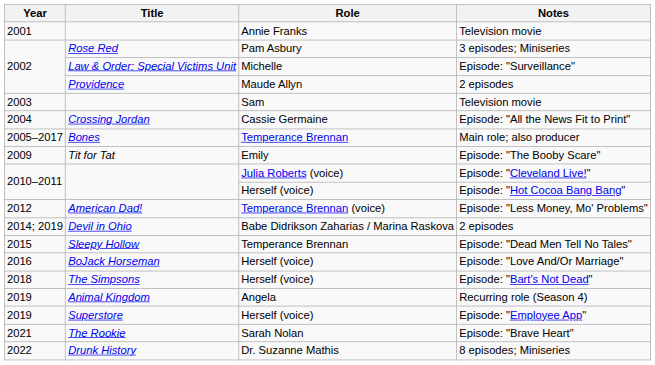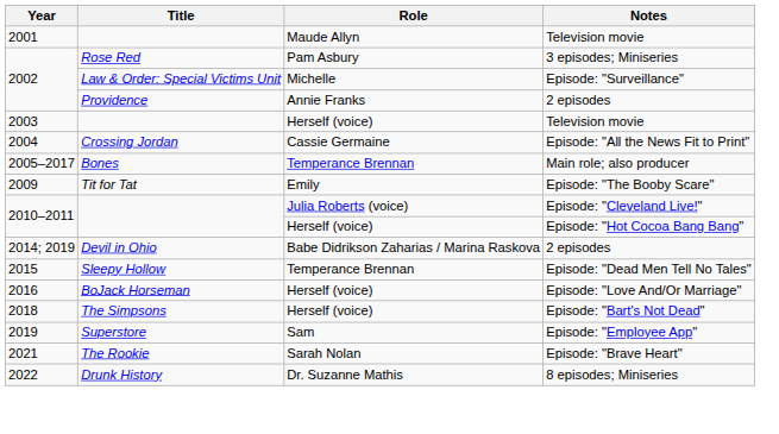 <table class="wikitable sortable">
 <tr>
 <th>Year</th>
 <th>Title</th>
 <th>Role</th>
 <th class="unsortable">Notes</th>
 </tr>
 <tr>
 <td>2001</td>
 <td><em></em></td>
-<td>Annie Franks</td>
+<td>Maude Allyn</td>
 <td>Television movie</td>
 </tr>
 <tr>
 <td rowspan="3">2002</td>
 <td><em><a href='#'>Rose Red</a></em></td>
 <td>Pam Asbury</td>
 <td>3 episodes; Miniseries</td>
 </tr>
 <tr>
 <td><em><a href='#'>Law & Order: Special Victims Unit</a></em></td>
 <td>Michelle</td>
 <td>Episode: "Surveillance"</td>
 </tr>
 <tr>
 <td><em><a href='#'>Providence</a></em></td>
-<td>Maude Allyn</td>
+<td>Annie Franks</td>
 <td>2 episodes</td>
 </tr>
 <tr>
 <td>2003</td>
 <td><em></em></td>
-<td>Sam</td>
+<td>Herself (voice)</td>
 <td>Television movie</td>
 </tr>
 <tr>
 <td>2004</td>
 <td><em><a href='#'>Crossing Jordan</a></em></td>
 <td>Cassie Germaine</td>
 <td>Episode: "All the News Fit to Print"</td>
 </tr>
 <tr>
 <td>2005–2017</td>
 <td><em><a href='#'>Bones</a></em></td>
 <td><a href='#'>Temperance Brennan</a></td>
 <td>Main role; also producer</td>
 </tr>
 <tr>
 <td>2009</td>
 <td><em>Tit for Tat</em></td>
 <td>Emily</td>
 <td>Episode: "The Booby Scare"</td>
 </tr>
 <tr>
 <td rowspan="2">2010–2011</td>
 <td rowspan="2"><em></em></td>
 <td><a href='#'>Julia Roberts</a> (voice)</td>
 <td>Episode: "<a href='#'>Cleveland Live!</a>"</td>
 </tr>
 <tr>
 <td>Herself (voice)</td>
 <td>Episode: "<a href='#'>Hot Cocoa Bang Bang</a>"</td>
 </tr>
 <tr>
-<td>2012</td>
-<td><em><a href='#'>American Dad!</a></em></td>
-<td><a href='#'>Temperance Brennan</a> (voice)</td>
-<td>Episode: "Less Money, Mo' Problems"</td>
-</tr>
-<tr>
 <td>2014; 2019</td>
 <td><em><a href='#'>Devil in Ohio</a></em></td>
 <td>Babe Didrikson Zaharias / Marina Raskova</td>
 <td>2 episodes</td>
 </tr>
 <tr>
 <td>2015</td>
 <td><em><a href='#'>Sleepy Hollow</a></em></td>
 <td>Temperance Brennan</td>
 <td>Episode: "Dead Men Tell No Tales"</td>
 </tr>
 <tr>
 <td>2016</td>
 <td><em><a href='#'>BoJack Horseman</a></em></td>
 <td>Herself (voice)</td>
 <td>Episode: "Love And/Or Marriage"</td>
 </tr>
 <tr>
 <td>2018</td>
 <td><em><a href='#'>The Simpsons</a></em></td>
 <td>Herself (voice)</td>
 <td>Episode: "<a href='#'>Bart's Not Dead</a>"</td>
 </tr>
 <tr>
 <td>2019</td>
-<td><em><a href='#'>Animal Kingdom</a></em></td>
-<td>Angela</td>
-<td>Recurring role (Season 4)</td>
-</tr>
-<tr>
-<td>2019</td>
 <td><em><a href='#'>Superstore</a></em></td>
-<td>Herself (voice)</td>
+<td>Sam</td>
 <td>Episode: "<a href='#'>Employee App</a>"</td>
 </tr>
 <tr>
 <td>2021</td>
 <td><em><a href='#'>The Rookie</a></em></td>
 <td>Sarah Nolan</td>
 <td>Episode: "Brave Heart"</td>
 </tr>
 <tr>
 <td>2022</td>
 <td><em><a href='#'>Drunk History</a></em></td>
 <td>Dr. Suzanne Mathis</td>
 <td>8 episodes; Miniseries</td>
 </tr>
 </table>
